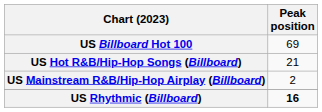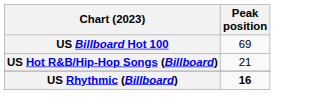 <table class="wikitable sortable plainrowheaders" style="text-align:center">
 <tr>
 <th scope="col">Chart (2023)</th>
 <th scope="col">Peak<br>position</th>
 </tr>
 <tr>
 <th scope="row">US <a href='#'><em>Billboard</em> Hot 100</a></th>
 <td>69</td>
 </tr>
 <tr>
 <th scope="row">US <a href='#'>Hot R&B/Hip-Hop Songs</a> (<em><a href='#'>Billboard</a></em>)</th>
 <td>21</td>
 </tr>
 <tr>
-<th scope="row">US <a href='#'>Mainstream R&B/Hip-Hop Airplay</a> (<em><a href='#'>Billboard</a></em>)</th>
-<td>2</td>
-</tr>
-<tr>
 </tr>
 <tr>
 <th scope="row">US <a href='#'>Rhythmic</a> (<em><a href='#'>Billboard</a></em>)</th>
 <td><strong>16</strong></td>
 </tr>
 </table>
